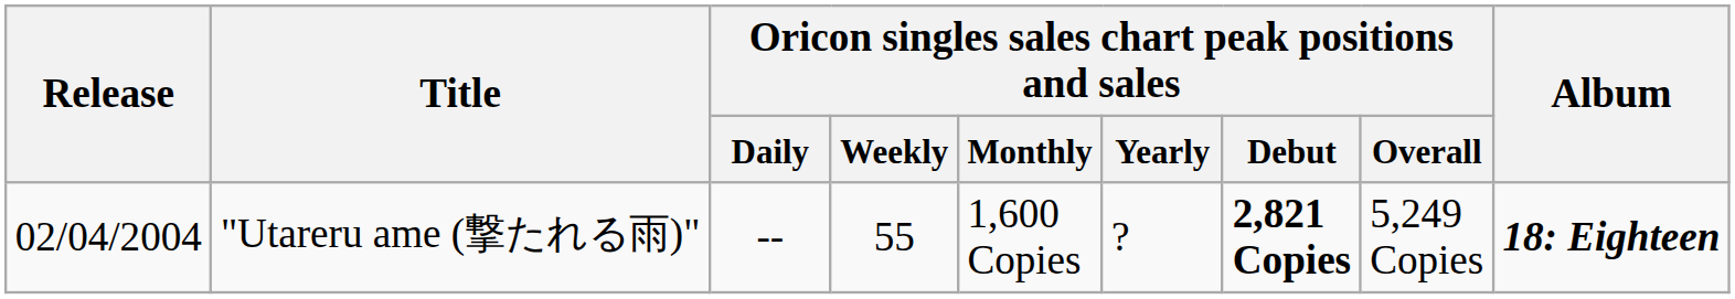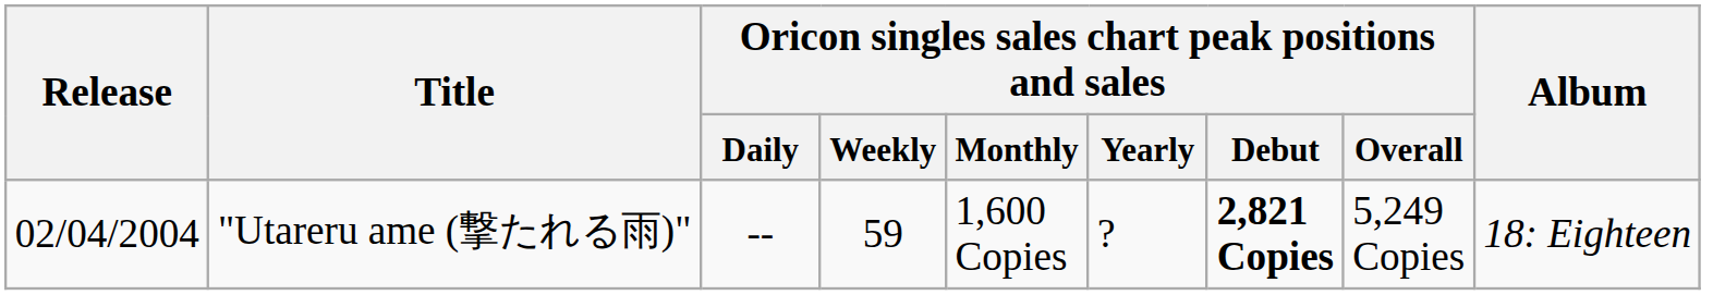 <table class="wikitable">
 <tr>
 <th rowspan="2">Release</th>
 <th rowspan="2">Title</th>
 <th colspan="6"><strong>Oricon singles sales chart peak positions and sales</strong></th>
 <th rowspan="2">Album</th>
 </tr>
 <tr>
 <th width="40"><small>Daily</small></th>
 <th width="40"><small>Weekly</small></th>
 <th width="40"><small>Monthly</small></th>
 <th width="40"><small>Yearly</small></th>
 <th width="40"><small>Debut</small></th>
 <th width="40"><small>Overall</small></th>
 </tr>
 <tr>
 <td>02/04/2004</td>
 <td>"Utareru ame (撃たれる雨)"</td>
 <td align="center">--</td>
-<td align="center">55</td>
+<td align="center">59</td>
 <td>1,600 Copies</td>
 <td>?</td>
 <td><strong>2,821 Copies</strong></td>
 <td>5,249 Copies</td>
-<td><strong><em>18: Eighteen</em></strong></td>
+<td><em>18: Eighteen</em></td>
 </tr>
 </table>
